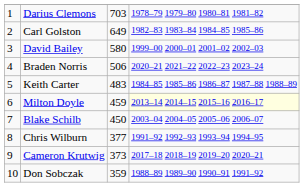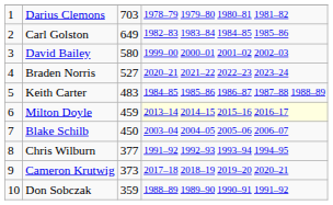 <table class="wikitable">
 <tr>
 </tr>
 <tr>
 <td>1</td>
 <td><a href='#'>Darius Clemons</a></td>
 <td>703</td>
 <td style="font-size:80%;"><a href='#'>1978–79</a> <a href='#'>1979–80</a> <a href='#'>1980–81</a> <a href='#'>1981–82</a></td>
 </tr>
 <tr>
 <td>2</td>
 <td>Carl Golston</td>
 <td>649</td>
 <td style="font-size:80%;"><a href='#'>1982–83</a> <a href='#'>1983–84</a> <a href='#'>1984–85</a> <a href='#'>1985–86</a></td>
 </tr>
 <tr>
 <td>3</td>
 <td><a href='#'>David Bailey</a></td>
 <td>580</td>
 <td style="font-size:80%;"><a href='#'>1999–00</a> <a href='#'>2000–01</a> <a href='#'>2001–02</a> <a href='#'>2002–03</a></td>
 </tr>
 <tr>
 <td>4</td>
 <td>Braden Norris</td>
-<td>506</td>
+<td>527</td>
 <td style="font-size:80%;"><a href='#'>2020–21</a> <a href='#'>2021–22</a> <a href='#'>2022–23</a> <a href='#'>2023–24</a></td>
 </tr>
 <tr>
 <td>5</td>
 <td>Keith Carter</td>
 <td>483</td>
 <td style="font-size:80%;"><a href='#'>1984–85</a> <a href='#'>1985–86</a> <a href='#'>1986–87</a> <a href='#'>1987–88</a> <a href='#'>1988–89</a></td>
 </tr>
 <tr>
 <td>6</td>
 <td><a href='#'>Milton Doyle</a></td>
 <td>459</td>
 <td style="background: lightyellow; font-size:80%;"><a href='#'>2013–14</a> <a href='#'>2014–15</a> <a href='#'>2015–16</a> <a href='#'>2016–17</a></td>
 </tr>
 <tr>
 <td>7</td>
 <td><a href='#'>Blake Schilb</a></td>
 <td>450</td>
 <td style="font-size:80%;"><a href='#'>2003–04</a> <a href='#'>2004–05</a> <a href='#'>2005–06</a> <a href='#'>2006–07</a></td>
 </tr>
 <tr>
 <td>8</td>
 <td>Chris Wilburn</td>
 <td>377</td>
 <td style="font-size:80%;"><a href='#'>1991–92</a> <a href='#'>1992–93</a> <a href='#'>1993–94</a> <a href='#'>1994–95</a></td>
 </tr>
 <tr>
 <td>9</td>
 <td><a href='#'>Cameron Krutwig</a></td>
 <td>373</td>
 <td style="font-size:80%;"><a href='#'>2017–18</a> <a href='#'>2018–19</a> <a href='#'>2019–20</a> <a href='#'>2020–21</a></td>
 </tr>
 <tr>
 <td>10</td>
 <td>Don Sobczak</td>
 <td>359</td>
 <td style="font-size:80%;"><a href='#'>1988–89</a> <a href='#'>1989–90</a> <a href='#'>1990–91</a> <a href='#'>1991–92</a></td>
 </tr>
 </table>
